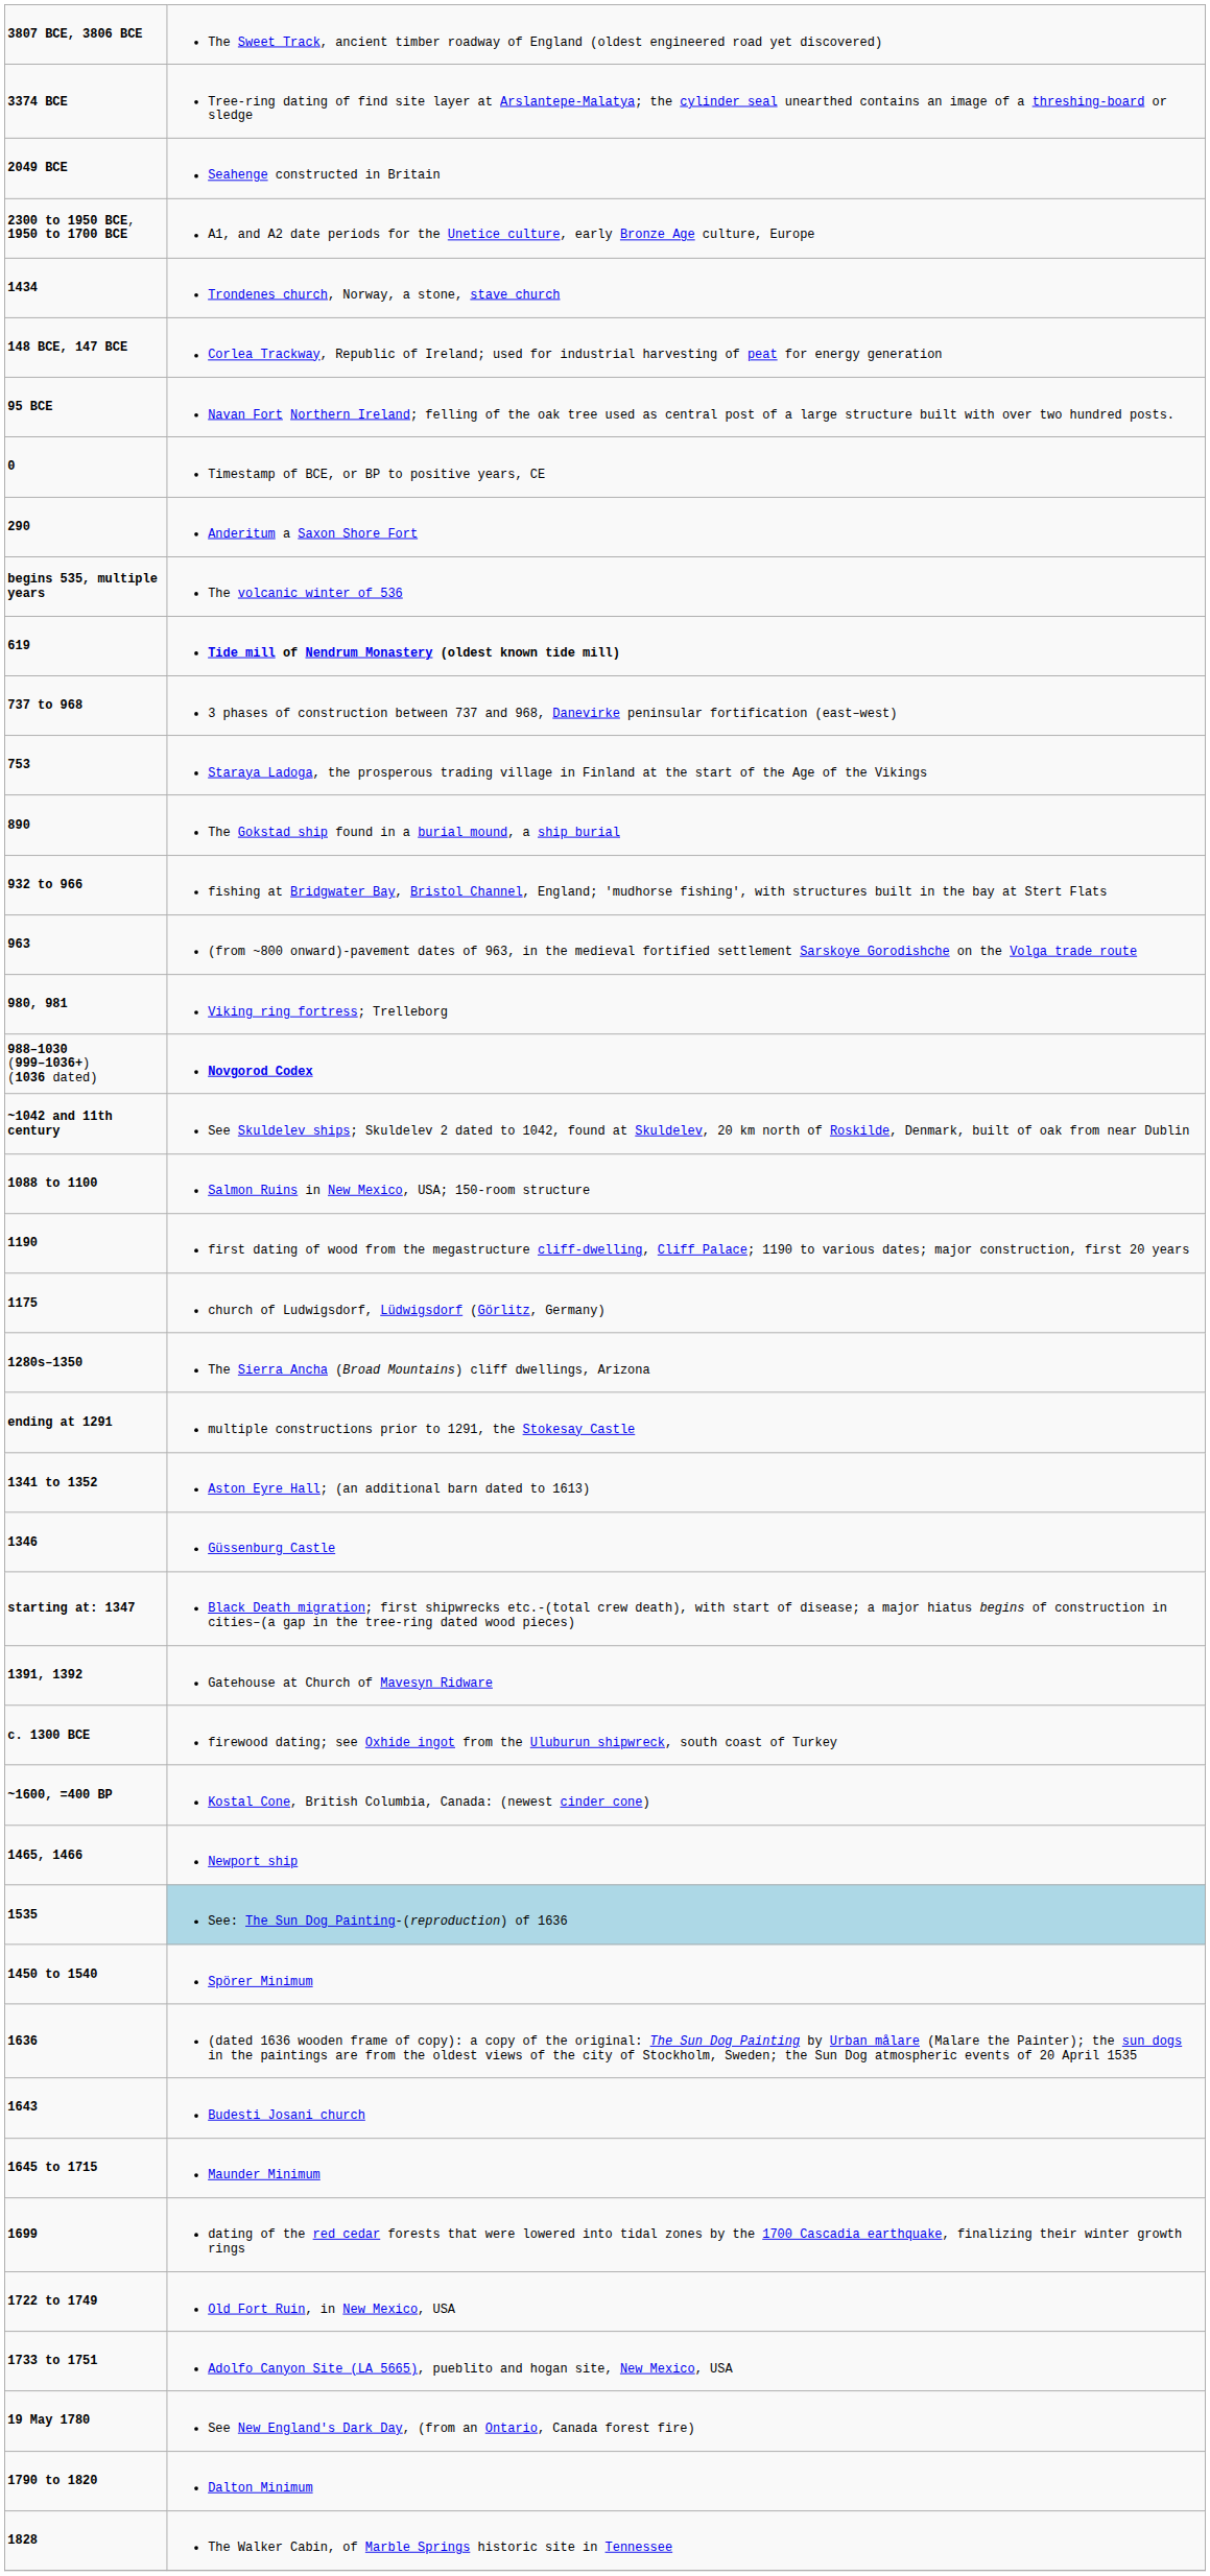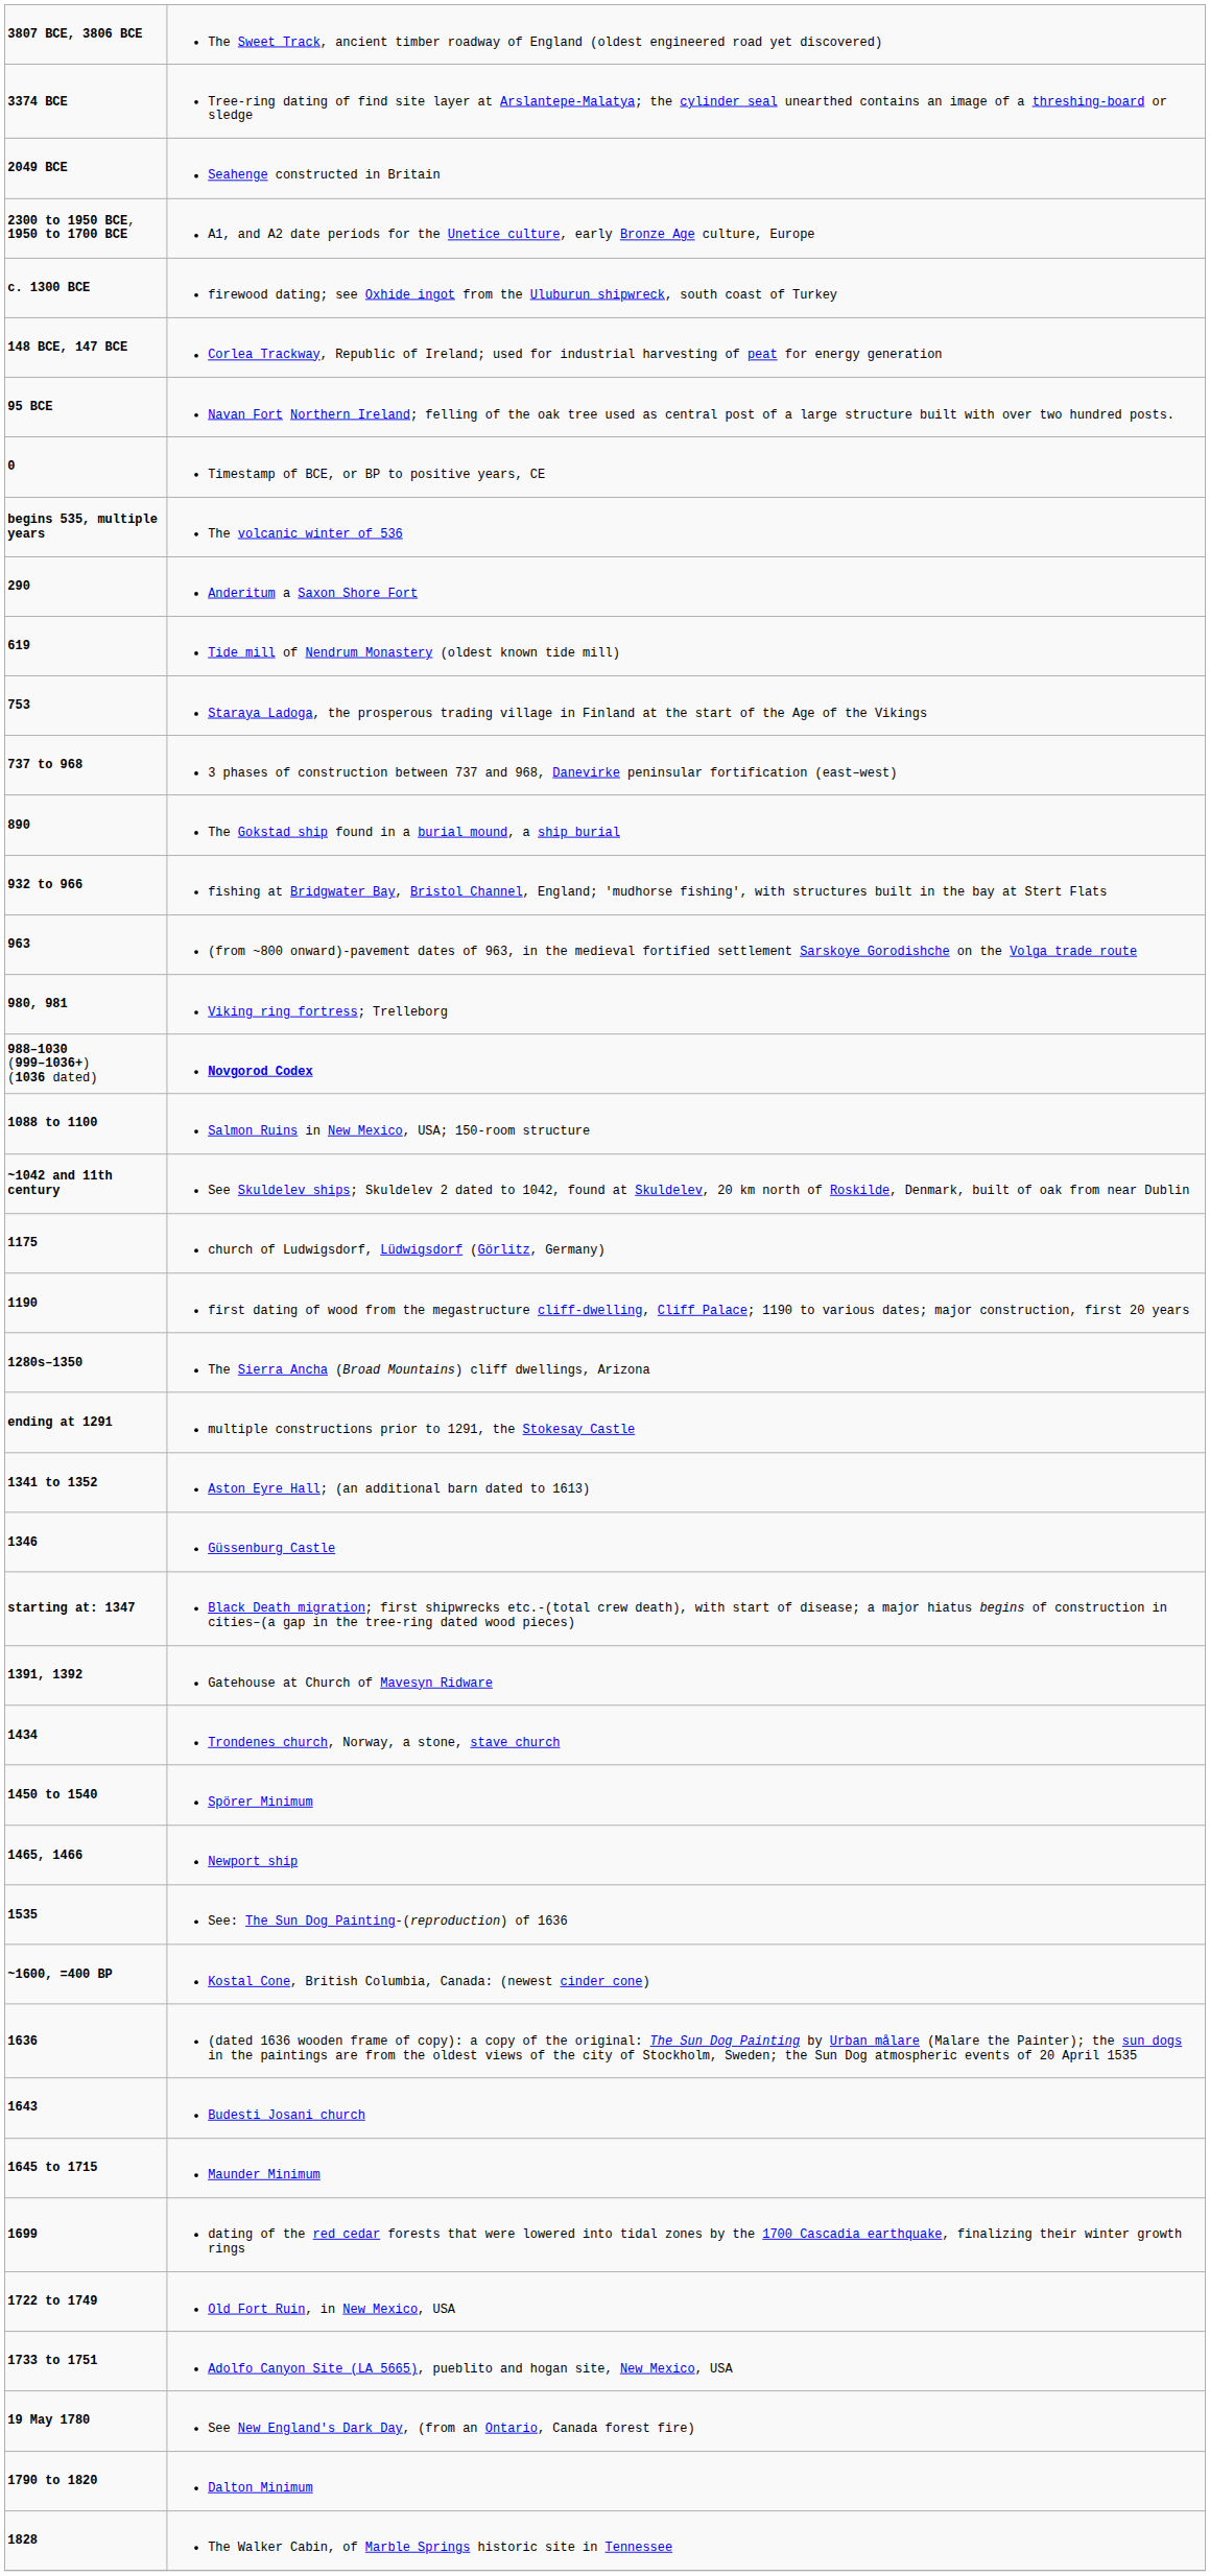 <table class="wikitable">
 <tr>
 <td><strong>3807 BCE, 3806 BCE</strong></td>
 <td><br><ul><li>The <a href='#'>Sweet Track</a>, ancient timber roadway of England (oldest engineered road yet discovered)</li></ul></td>
 </tr>
 <tr>
 <td><strong>3374 BCE</strong></td>
 <td><br><ul><li>Tree-ring dating of find site layer at <a href='#'>Arslantepe-Malatya</a>; the <a href='#'>cylinder seal</a> unearthed contains an image of a <a href='#'>threshing-board</a> or sledge</li></ul></td>
 </tr>
 <tr>
 <td><strong>2049 BCE</strong></td>
 <td><br><ul><li><a href='#'>Seahenge</a> constructed in Britain</li></ul></td>
 </tr>
 <tr>
 <td><strong>2300 to 1950 BCE</strong>, <strong>1950 to 1700 BCE</strong></td>
 <td><br><ul><li>A1, and A2 date periods for the <a href='#'>Unetice culture</a>, early <a href='#'>Bronze Age</a> culture, Europe</li></ul></td>
 </tr>
 <tr>
-<td><strong>1434</strong></td>
-<td><br><ul><li><a href='#'>Trondenes church</a>, Norway, a stone, <a href='#'>stave church</a></li></ul></td>
+<td><strong>c. 1300 BCE</strong></td>
+<td><br><ul><li>firewood dating; see <a href='#'>Oxhide ingot</a> from the <a href='#'>Uluburun shipwreck</a>, south coast of Turkey</li></ul></td>
 </tr>
 <tr>
 <td><strong>148 BCE, 147 BCE</strong></td>
 <td><br><ul><li><a href='#'>Corlea Trackway</a>, Republic of Ireland; used for industrial harvesting of <a href='#'>peat</a> for energy generation</li></ul></td>
 </tr>
 <tr>
 <td><strong>95 BCE</strong></td>
 <td><br><ul><li><a href='#'>Navan Fort</a> <a href='#'>Northern Ireland</a>; felling of the oak tree used as central post of a large structure built with over two hundred posts.</li></ul></td>
 </tr>
 <tr>
 <td><strong>0</strong></td>
 <td><br><ul><li>Timestamp of BCE, or BP to positive years, CE</li></ul></td>
 </tr>
 <tr>
+<td><strong>begins 535, multiple years</strong></td>
+<td><br><ul><li>The <a href='#'>volcanic winter of 536</a></li></ul></td>
+</tr>
+<tr>
 <td><strong>290</strong></td>
 <td><br><ul><li><a href='#'>Anderitum</a> a <a href='#'>Saxon Shore Fort</a></li></ul></td>
 </tr>
 <tr>
-<td><strong>begins 535, multiple years</strong></td>
-<td><br><ul><li>The <a href='#'>volcanic winter of 536</a></li></ul></td>
+<td><strong>619</strong></td>
+<td><br><ul><li><a href='#'>Tide mill</a> of <a href='#'>Nendrum Monastery</a> (oldest known tide mill)</li></ul></td>
 </tr>
 <tr>
-<td><strong>619</strong></td>
-<td><strong><br><ul><li><a href='#'>Tide mill</a> of <a href='#'>Nendrum Monastery</a> (oldest known tide mill)</li></ul></strong></td>
+<td><strong>753</strong></td>
+<td><br><ul><li><a href='#'>Staraya Ladoga</a>, the prosperous trading village in Finland at the start of the Age of the Vikings</li></ul></td>
 </tr>
 <tr>
 <td><strong>737 to 968</strong></td>
 <td><br><ul><li>3 phases of construction between 737 and 968, <a href='#'>Danevirke</a> peninsular fortification (east–west)</li></ul></td>
-</tr>
-<tr>
-<td><strong>753</strong></td>
-<td><br><ul><li><a href='#'>Staraya Ladoga</a>, the prosperous trading village in Finland at the start of the Age of the Vikings</li></ul></td>
 </tr>
 <tr>
 <td><strong>890</strong></td>
 <td><br><ul><li>The <a href='#'>Gokstad ship</a> found in a <a href='#'>burial mound</a>, a <a href='#'>ship burial</a></li></ul></td>
 </tr>
 <tr>
 <td><strong>932 to 966</strong></td>
 <td><br><ul><li>fishing at <a href='#'>Bridgwater Bay</a>, <a href='#'>Bristol Channel</a>, England; 'mudhorse fishing', with structures built in the bay at Stert Flats</li></ul></td>
 </tr>
 <tr>
 <td><strong>963</strong></td>
 <td><br><ul><li>(from ~800 onward)-pavement dates of 963, in the medieval fortified settlement <a href='#'>Sarskoye Gorodishche</a> on the <a href='#'>Volga trade route</a></li></ul></td>
 </tr>
 <tr>
 <td><strong>980, 981</strong></td>
 <td><br><ul><li><a href='#'>Viking ring fortress</a>; Trelleborg</li></ul></td>
 </tr>
 <tr>
 <td><strong>988–1030</strong><br>(<strong>999–1036+</strong>)<br>(<strong>1036</strong> dated)</td>
 <td><strong><br><ul><li><a href='#'>Novgorod Codex</a></li></ul></strong></td>
 </tr>
 <tr>
+<td><strong>1088 to 1100</strong></td>
+<td><br><ul><li><a href='#'>Salmon Ruins</a> in <a href='#'>New Mexico</a>, USA; 150-room structure</li></ul></td>
+</tr>
+<tr>
 <td><strong>~1042 and 11th century</strong></td>
 <td><br><ul><li>See <a href='#'>Skuldelev ships</a>; Skuldelev 2 dated to 1042, found at <a href='#'>Skuldelev</a>, 20 km north of <a href='#'>Roskilde</a>, Denmark, built of oak from near Dublin</li></ul></td>
 </tr>
 <tr>
-<td><strong>1088 to 1100</strong></td>
-<td><br><ul><li><a href='#'>Salmon Ruins</a> in <a href='#'>New Mexico</a>, USA; 150-room structure</li></ul></td>
+<td><strong>1175</strong></td>
+<td><br><ul><li>church of Ludwigsdorf, <a href='#'>Lüdwigsdorf</a> (<a href='#'>Görlitz</a>, Germany)</li></ul></td>
 </tr>
 <tr>
 <td><strong>1190</strong></td>
 <td><br><ul><li>first dating of wood from the megastructure <a href='#'>cliff-dwelling</a>, <a href='#'>Cliff Palace</a>; 1190 to various dates; major construction, first 20 years</li></ul></td>
-</tr>
-<tr>
-<td><strong>1175</strong></td>
-<td><br><ul><li>church of Ludwigsdorf, <a href='#'>Lüdwigsdorf</a> (<a href='#'>Görlitz</a>, Germany)</li></ul></td>
 </tr>
 <tr>
 <td><strong>1280s–1350</strong></td>
 <td><br><ul><li>The <a href='#'>Sierra Ancha</a> (<em>Broad Mountains</em>) cliff dwellings, Arizona</li></ul></td>
 </tr>
 <tr>
 <td><strong>ending at 1291</strong></td>
 <td><br><ul><li>multiple constructions prior to 1291, the <a href='#'>Stokesay Castle</a></li></ul></td>
 </tr>
 <tr>
 <td><strong>1341 to 1352</strong></td>
 <td><br><ul><li><a href='#'>Aston Eyre Hall</a>; (an additional barn dated to 1613)</li></ul></td>
 </tr>
 <tr>
 <td><strong>1346</strong></td>
 <td><br><ul><li><a href='#'>Güssenburg Castle</a></li></ul></td>
 </tr>
 <tr>
 <td><strong>starting at: 1347</strong></td>
 <td><br><ul><li><a href='#'>Black Death migration</a>; first shipwrecks etc.-(total crew death), with start of disease; a major hiatus <em>begins</em> of construction in cities–(a gap in the tree-ring dated wood pieces)</li></ul></td>
 </tr>
 <tr>
 <td><strong>1391, 1392</strong></td>
 <td><br><ul><li>Gatehouse at Church of <a href='#'>Mavesyn Ridware</a></li></ul></td>
 </tr>
 <tr>
-<td><strong>c. 1300 BCE</strong></td>
-<td><br><ul><li>firewood dating; see <a href='#'>Oxhide ingot</a> from the <a href='#'>Uluburun shipwreck</a>, south coast of Turkey</li></ul></td>
+<td><strong>1434</strong></td>
+<td><br><ul><li><a href='#'>Trondenes church</a>, Norway, a stone, <a href='#'>stave church</a></li></ul></td>
 </tr>
 <tr>
-<td><strong>~1600, =400 BP</strong></td>
-<td><br><ul><li><a href='#'>Kostal Cone</a>, British Columbia, Canada: (newest <a href='#'>cinder cone</a>)</li></ul></td>
+<td><strong>1450 to 1540</strong></td>
+<td><br><ul><li><a href='#'>Spörer Minimum</a></li></ul></td>
 </tr>
 <tr>
 <td><strong>1465, 1466</strong></td>
 <td><br><ul><li><a href='#'>Newport ship</a></li></ul></td>
 </tr>
 <tr>
 <td><strong>1535</strong></td>
-<td style="background: lightblue;"><br><ul><li>See: <a href='#'>The Sun Dog Painting</a>-(<em>reproduction</em>) of 1636</li></ul></td>
+<td><br><ul><li>See: <a href='#'>The Sun Dog Painting</a>-(<em>reproduction</em>) of 1636</li></ul></td>
 </tr>
 <tr>
-<td><strong>1450 to 1540</strong></td>
-<td><br><ul><li><a href='#'>Spörer Minimum</a></li></ul></td>
+<td><strong>~1600, =400 BP</strong></td>
+<td><br><ul><li><a href='#'>Kostal Cone</a>, British Columbia, Canada: (newest <a href='#'>cinder cone</a>)</li></ul></td>
 </tr>
 <tr>
 <td><strong>1636</strong></td>
 <td><br><ul><li>(dated 1636 wooden frame of copy): a copy of the original: <em><a href='#'>The Sun Dog Painting</a></em> by <a href='#'>Urban målare</a> (Malare the Painter); the <a href='#'>sun dogs</a> in the paintings are from the oldest views of the city of Stockholm, Sweden; the Sun Dog atmospheric events of 20 April 1535</li></ul></td>
 </tr>
 <tr>
 <td><strong>1643</strong></td>
 <td><br><ul><li><a href='#'>Budesti Josani church</a></li></ul></td>
 </tr>
 <tr>
 <td><strong>1645 to 1715</strong></td>
 <td><br><ul><li><a href='#'>Maunder Minimum</a></li></ul></td>
 </tr>
 <tr>
 <td><strong>1699</strong></td>
 <td><br><ul><li>dating of the <a href='#'>red cedar</a> forests that were lowered into tidal zones by the <a href='#'>1700 Cascadia earthquake</a>, finalizing their winter growth rings</li></ul></td>
 </tr>
 <tr>
 <td><strong>1722 to 1749</strong></td>
 <td><br><ul><li><a href='#'>Old Fort Ruin</a>, in <a href='#'>New Mexico</a>, USA</li></ul></td>
 </tr>
 <tr>
 <td><strong>1733 to 1751</strong></td>
 <td><br><ul><li><a href='#'>Adolfo Canyon Site (LA 5665)</a>, pueblito and hogan site, <a href='#'>New Mexico</a>, USA</li></ul></td>
 </tr>
 <tr>
 <td><strong>19 May 1780</strong></td>
 <td><br><ul><li>See <a href='#'>New England's Dark Day</a>, (from an <a href='#'>Ontario</a>, Canada forest fire)</li></ul></td>
 </tr>
 <tr>
 <td><strong>1790 to 1820</strong></td>
 <td><br><ul><li><a href='#'>Dalton Minimum</a></li></ul></td>
 </tr>
 <tr>
 <td><strong>1828</strong></td>
 <td><br><ul><li>The Walker Cabin, of <a href='#'>Marble Springs</a> historic site in <a href='#'>Tennessee</a></li></ul></td>
 </tr>
 <tr>
 </tr>
 </table>
